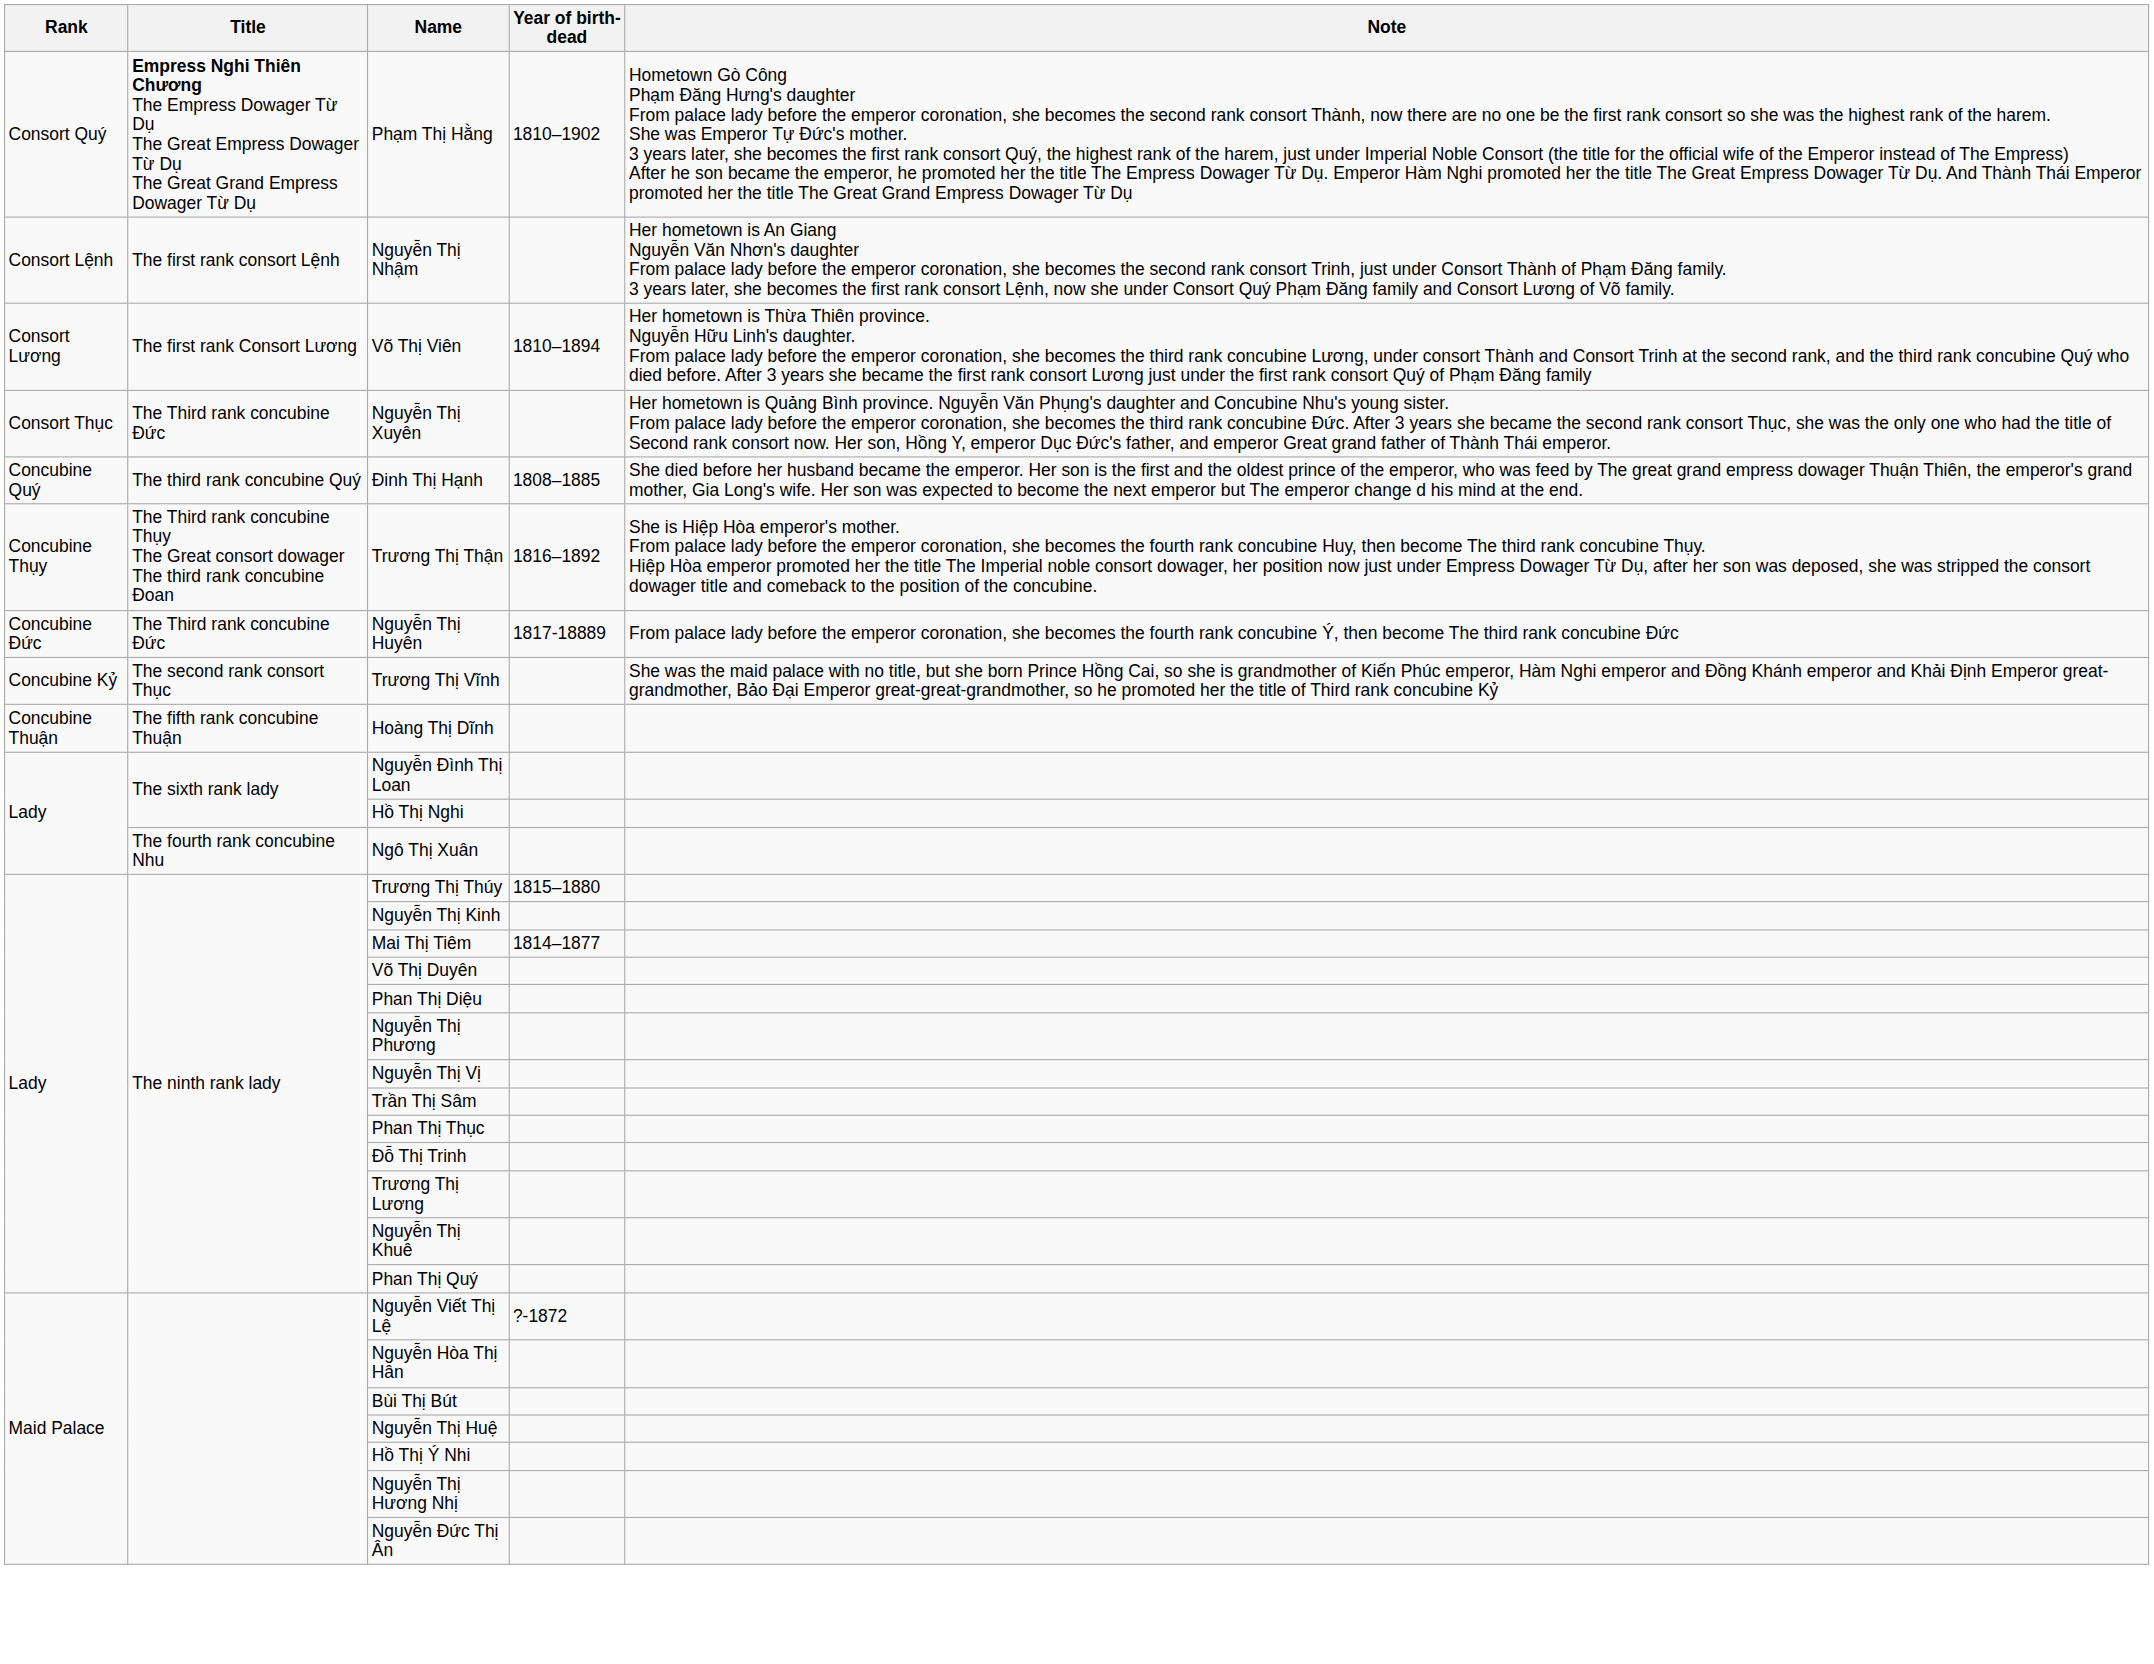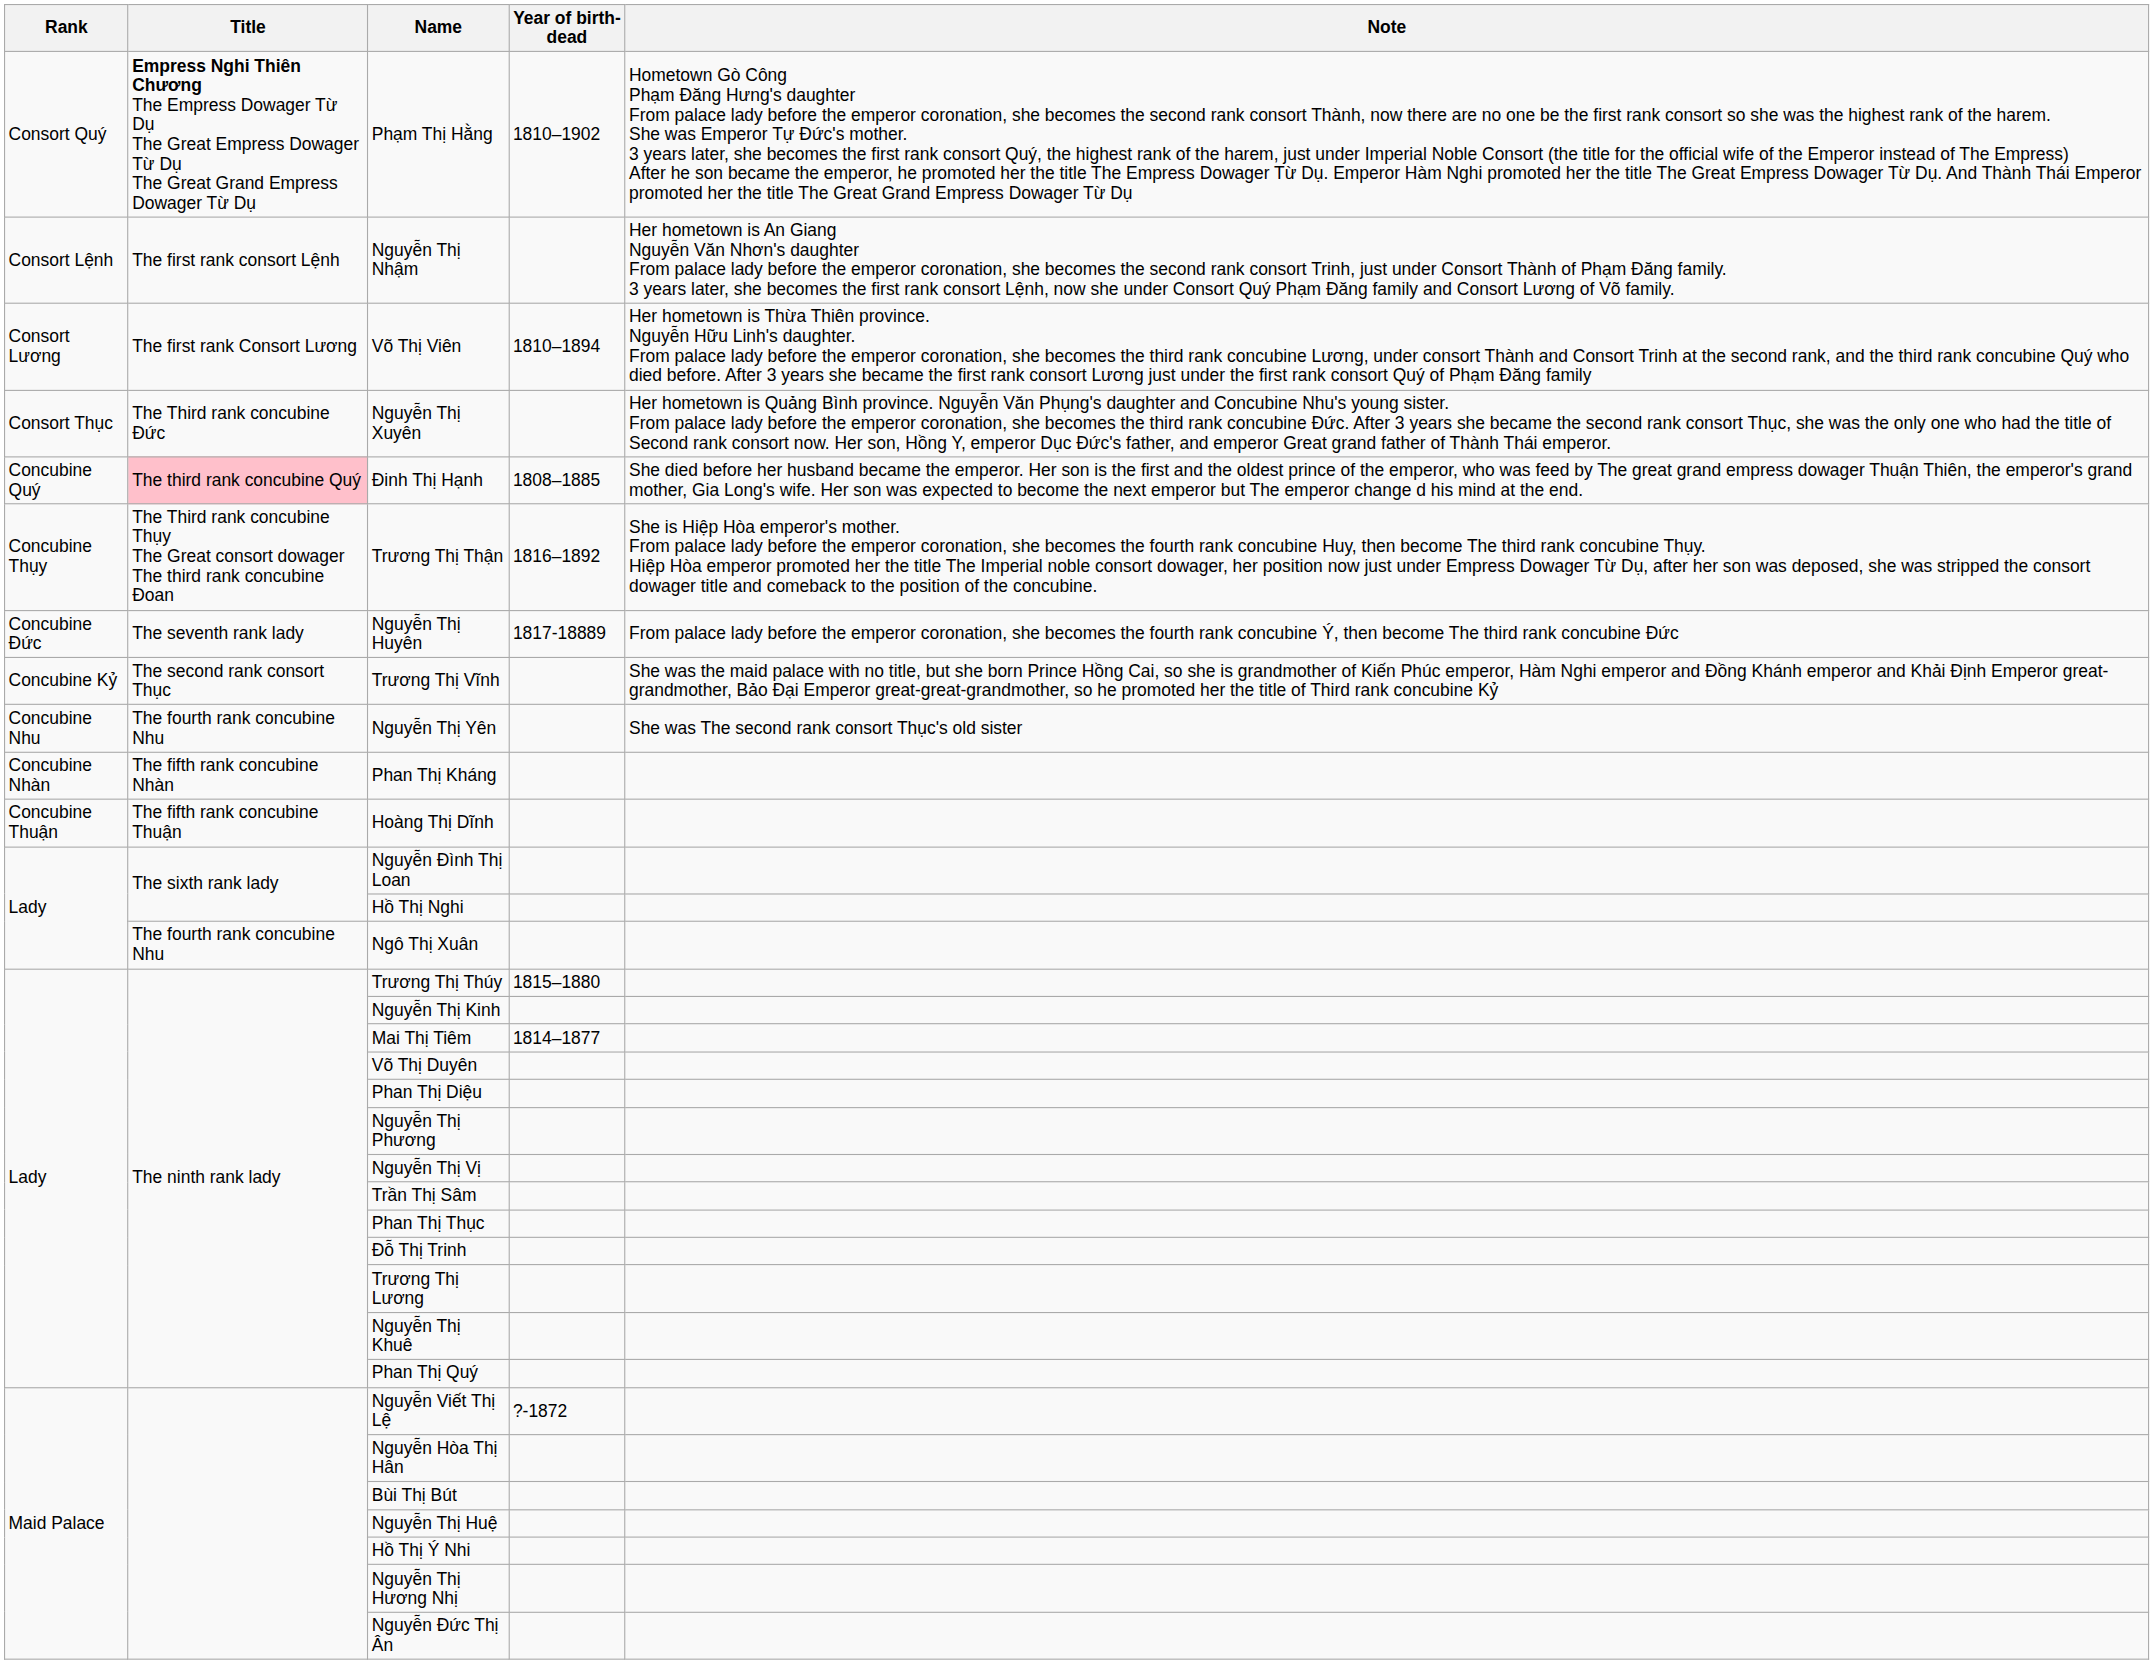 <table class="wikitable">
 <tr>
 <th>Rank</th>
 <th>Title</th>
 <th>Name</th>
 <th>Year of birth-dead</th>
 <th>Note</th>
 </tr>
 <tr>
 <td>Consort Quý</td>
 <td><strong>Empress Nghi Thiên Chương</strong><br>The Empress Dowager Từ Dụ<br>The Great Empress Dowager Từ Dụ<br>The Great Grand Empress Dowager Từ Dụ</td>
 <td>Phạm Thị Hằng</td>
 <td>1810–1902</td>
 <td>Hometown Gò Công<br>Phạm Đăng Hưng's daughter<br>From palace lady before the emperor coronation, she becomes the second rank consort Thành, now there are no one be the first rank consort so she was the highest rank of the harem.<br>She was Emperor Tự Đức's mother.<br>3 years later, she becomes the first rank consort Quý, the highest rank of the harem, just under Imperial Noble Consort (the title for the official wife of the Emperor instead of The Empress)<br>After he son became the emperor, he promoted her the title The Empress Dowager Từ Dụ. Emperor Hàm Nghi promoted her the title The Great Empress Dowager Từ Dụ. And Thành Thái Emperor promoted her the title The Great Grand Empress Dowager Từ Dụ</td>
 </tr>
 <tr>
 <td>Consort Lệnh</td>
 <td>The first rank consort Lệnh</td>
 <td>Nguyễn Thị Nhậm</td>
 <td></td>
 <td>Her hometown is An Giang<br>Nguyễn Văn Nhơn's daughter<br>From palace lady before the emperor coronation, she becomes the second rank consort Trinh, just under Consort Thành of Phạm Đăng family.<br>3 years later, she becomes the first rank consort Lệnh, now she under Consort Quý Phạm Đăng family and Consort Lương of Võ family.</td>
 </tr>
 <tr>
 <td>Consort Lương</td>
 <td>The first rank Consort Lương</td>
 <td>Võ Thị Viên</td>
 <td>1810–1894</td>
 <td>Her hometown is Thừa Thiên province.<br>Nguyễn Hữu Linh's daughter.<br>From palace lady before the emperor coronation, she becomes the third rank concubine Lương, under consort Thành and Consort Trinh at the second rank, and the third rank concubine Quý who died before. After 3 years she became the first rank consort Lương just under the first rank consort Quý of Phạm Đăng family</td>
 </tr>
 <tr>
 <td>Consort Thục</td>
 <td>The Third rank concubine Đức</td>
 <td>Nguyễn Thị Xuyên</td>
 <td></td>
 <td>Her hometown is Quảng Bình province. Nguyễn Văn Phụng's daughter and Concubine Nhu's young sister.<br>From palace lady before the emperor coronation, she becomes the third rank concubine Đức. After 3 years she became the second rank consort Thục, she was the only one who had the title of Second rank consort now. Her son, Hồng Y, emperor Dục Đức's father, and emperor Great grand father of Thành Thái emperor.</td>
 </tr>
 <tr>
 <td>Concubine Quý</td>
-<td>The third rank concubine Quý</td>
+<td style="background: pink;">The third rank concubine Quý</td>
 <td>Đinh Thị Hạnh</td>
 <td>1808–1885</td>
 <td>She died before her husband became the emperor. Her son is the first and the oldest prince of the emperor, who was feed by The great grand empress dowager Thuận Thiên, the emperor's grand mother, Gia Long's wife. Her son was expected to become the next emperor but The emperor change d his mind at the end.</td>
 </tr>
 <tr>
 <td>Concubine Thụy</td>
 <td>The Third rank concubine Thụy<br>The Great consort dowager<br>The third rank concubine Đoan</td>
 <td>Trương Thị Thận</td>
 <td>1816–1892</td>
 <td>She is Hiệp Hòa emperor's mother.<br>From palace lady before the emperor coronation, she becomes the fourth rank concubine Huy, then become The third rank concubine Thụy.<br>Hiệp Hòa emperor promoted her the title The Imperial noble consort dowager, her position now just under Empress Dowager Từ Dụ, after her son was deposed, she was stripped the consort dowager title and comeback to the position of the concubine.</td>
 </tr>
 <tr>
 <td>Concubine Đức</td>
-<td>The Third rank concubine Đức</td>
+<td>The seventh rank lady</td>
 <td>Nguyễn Thị Huyên</td>
 <td>1817-18889</td>
 <td>From palace lady before the emperor coronation, she becomes the fourth rank concubine Ý, then become The third rank concubine Đức</td>
 </tr>
 <tr>
 <td>Concubine Kỷ</td>
 <td>The second rank consort Thục</td>
 <td>Trương Thị Vĩnh</td>
 <td></td>
 <td>She was the maid palace with no title, but she born Prince Hồng Cai, so she is grandmother of Kiến Phúc emperor, Hàm Nghi emperor and Đồng Khánh emperor and Khải Định Emperor great-grandmother, Bảo Đại Emperor great-great-grandmother, so he promoted her the title of Third rank concubine Kỷ</td>
+</tr>
+<tr>
+<td>Concubine Nhu</td>
+<td>The fourth rank concubine Nhu</td>
+<td>Nguyễn Thị Yên</td>
+<td></td>
+<td>She was The second rank consort Thục's old sister</td>
+</tr>
+<tr>
+<td>Concubine Nhàn</td>
+<td>The fifth rank concubine Nhàn</td>
+<td>Phan Thị Kháng</td>
+<td></td>
+<td></td>
 </tr>
 <tr>
 <td>Concubine Thuận</td>
 <td>The fifth rank concubine Thuận</td>
 <td>Hoàng Thị Dĩnh</td>
 <td></td>
 <td></td>
 </tr>
 <tr>
 <td rowspan="3">Lady</td>
 <td rowspan="2">The sixth rank lady</td>
 <td>Nguyễn Đình Thị Loan</td>
 <td></td>
 <td></td>
 </tr>
 <tr>
 <td>Hồ Thị Nghi</td>
 <td></td>
 <td></td>
 </tr>
 <tr>
 <td>The fourth rank concubine Nhu</td>
 <td>Ngô Thị Xuân</td>
 <td></td>
 <td></td>
 </tr>
 <tr>
 <td rowspan="13">Lady</td>
 <td rowspan="13">The ninth rank lady</td>
 <td>Trương Thị Thúy</td>
 <td>1815–1880</td>
 <td></td>
 </tr>
 <tr>
 <td>Nguyễn Thị Kinh</td>
 <td></td>
 <td></td>
 </tr>
 <tr>
 <td>Mai Thị Tiêm</td>
 <td>1814–1877</td>
 <td></td>
 </tr>
 <tr>
 <td>Võ Thị Duyên</td>
 <td></td>
 <td></td>
 </tr>
 <tr>
 <td>Phan Thị Diệu</td>
 <td></td>
 <td></td>
 </tr>
 <tr>
 <td>Nguyễn Thị Phương</td>
 <td></td>
 <td></td>
 </tr>
 <tr>
 <td>Nguyễn Thị Vị</td>
 <td></td>
 <td></td>
 </tr>
 <tr>
 <td>Trần Thị Sâm</td>
 <td></td>
 <td></td>
 </tr>
 <tr>
 <td>Phan Thị Thục</td>
 <td></td>
 <td></td>
 </tr>
 <tr>
 <td>Đỗ Thị Trinh</td>
 <td></td>
 <td></td>
 </tr>
 <tr>
 <td>Trương Thị Lương</td>
 <td></td>
 <td></td>
 </tr>
 <tr>
 <td>Nguyễn Thị Khuê</td>
 <td></td>
 <td></td>
 </tr>
 <tr>
 <td>Phan Thị Quý</td>
 <td></td>
 <td></td>
 </tr>
 <tr>
 <td rowspan="7">Maid Palace</td>
 <td rowspan="7"></td>
 <td>Nguyễn Viết Thị Lệ</td>
 <td>?-1872</td>
 <td></td>
 </tr>
 <tr>
 <td>Nguyễn Hòa Thị Hân</td>
 <td></td>
 <td></td>
 </tr>
 <tr>
 <td>Bùi Thị Bút</td>
 <td></td>
 <td></td>
 </tr>
 <tr>
 <td>Nguyễn Thị Huệ</td>
 <td></td>
 <td></td>
 </tr>
 <tr>
 <td>Hồ Thị Ý Nhi</td>
 <td></td>
 <td></td>
 </tr>
 <tr>
 <td>Nguyễn Thị Hương Nhị</td>
 <td></td>
 <td></td>
 </tr>
 <tr>
 <td>Nguyễn Đức Thị Ân</td>
 <td></td>
 <td></td>
 </tr>
 </table>
